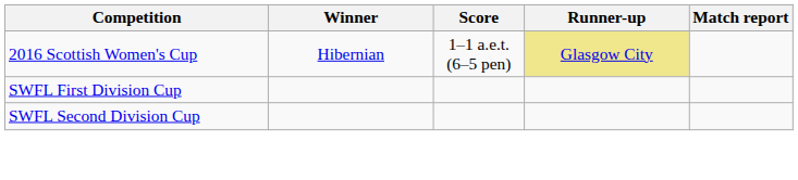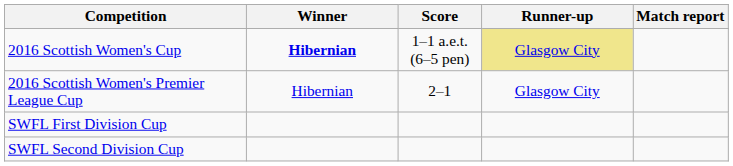 <table class="wikitable" style="text-align:center">
 <tr>
 <th width=245>Competition</th>
 <th width=150>Winner</th>
 <th width=80>Score</th>
 <th width=150>Runner-up</th>
 <th>Match report</th>
 </tr>
 <tr>
 <td align=left><a href='#'>2016 Scottish Women's Cup</a></td>
-<td><a href='#'>Hibernian</a></td>
+<td><strong><a href='#'>Hibernian</a></strong></td>
 <td>1–1 a.e.t.  (6–5 pen)</td>
 <td style="background: khaki;"><a href='#'>Glasgow City</a></td>
+<td></td>
+</tr>
+<tr>
+<td align=left><a href='#'>2016 Scottish Women's Premier League Cup</a></td>
+<td><a href='#'>Hibernian</a></td>
+<td>2–1</td>
+<td><a href='#'>Glasgow City</a></td>
 <td></td>
 </tr>
 <tr>
 <td align=left><a href='#'>SWFL First Division Cup</a></td>
 <td></td>
 <td></td>
 <td></td>
 <td></td>
 </tr>
 <tr>
 <td align=left><a href='#'>SWFL Second Division Cup</a></td>
 <td></td>
 <td></td>
 <td></td>
 <td></td>
 </tr>
 </table>
